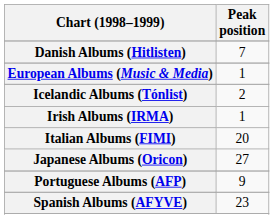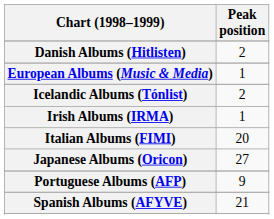 <table class="wikitable sortable plainrowheaders" style="text-align:center">
 <tr>
 <th scope="col">Chart (1998–1999)</th>
 <th scope="col">Peak<br>position</th>
 </tr>
 <tr>
 </tr>
 <tr>
 </tr>
 <tr>
 </tr>
 <tr>
 </tr>
 <tr>
 </tr>
 <tr>
 <th scope="row">Danish Albums (<a href='#'>Hitlisten</a>)</th>
-<td>7</td>
+<td>2</td>
 </tr>
 <tr>
 </tr>
 <tr>
 <th scope="row"><a href='#'>European Albums</a> (<em><a href='#'>Music & Media</a></em>)</th>
 <td>1</td>
 </tr>
 <tr>
 </tr>
 <tr>
 </tr>
 <tr>
 </tr>
 <tr>
 <th scope="row">Icelandic Albums (<a href='#'>Tónlist</a>)</th>
 <td>2</td>
 </tr>
 <tr>
 <th scope="row">Irish Albums (<a href='#'>IRMA</a>)</th>
 <td>1</td>
 </tr>
 <tr>
 <th scope="row">Italian Albums (<a href='#'>FIMI</a>)</th>
 <td>20</td>
 </tr>
 <tr>
 <th scope="row">Japanese Albums (<a href='#'>Oricon</a>)</th>
 <td>27</td>
 </tr>
 <tr>
 </tr>
 <tr>
 </tr>
 <tr>
 <th scope="row">Portuguese Albums (<a href='#'>AFP</a>)</th>
 <td>9</td>
 </tr>
 <tr>
 </tr>
 <tr>
 <th scope="row">Spanish Albums (<a href='#'>AFYVE</a>)</th>
-<td>23</td>
+<td>21</td>
 </tr>
 <tr>
 </tr>
 <tr>
 </tr>
 <tr>
 </tr>
 <tr>
 </tr>
 <tr>
 </tr>
 </table>
